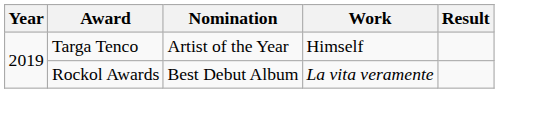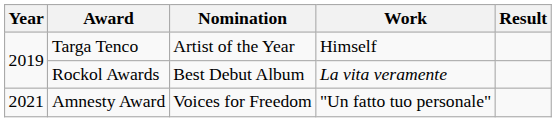 <table class="wikitable">
 <tr>
 <th>Year</th>
 <th>Award</th>
 <th>Nomination</th>
 <th>Work</th>
 <th>Result</th>
 </tr>
 <tr>
 <td style="text-align:center;" rowspan="2">2019</td>
 <td>Targa Tenco</td>
 <td>Artist of the Year</td>
 <td>Himself</td>
 <td></td>
 </tr>
 <tr>
 <td>Rockol Awards</td>
 <td>Best Debut Album</td>
 <td><em>La vita veramente</em></td>
 <td></td>
 </tr>
+<tr>
+<td style="text-align:center;">2021</td>
+<td>Amnesty Award</td>
+<td>Voices for Freedom</td>
+<td>"Un fatto tuo personale"</td>
+<td></td>
+</tr>
 </table>
